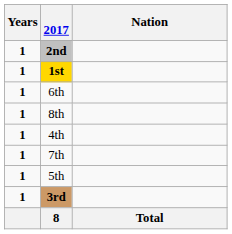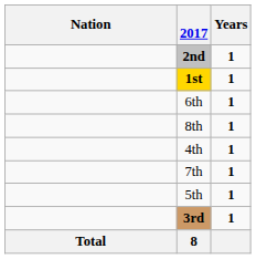 <table class="wikitable" style="text-align:center; font-size:90%">
 <tr>
+<th width=170>Nation</th>
+<th><br><a href='#'>2017</a></th>
 <th>Years</th>
-<th><br><a href='#'>2017</a></th>
-<th width=170>Nation</th>
 </tr>
 <tr>
+<td align=left></td>
+<td bgcolor=silver><strong>2nd</strong></td>
 <td><strong>1</strong></td>
-<td bgcolor=silver><strong>2nd</strong></td>
-<td align=left></td>
 </tr>
 <tr>
+<td align=left></td>
+<td bgcolor=gold><strong>1st</strong></td>
 <td><strong>1</strong></td>
-<td bgcolor=gold><strong>1st</strong></td>
-<td align=left></td>
 </tr>
 <tr>
+<td align=left></td>
+<td>6th</td>
 <td><strong>1</strong></td>
-<td>6th</td>
-<td align=left></td>
 </tr>
 <tr>
+<td align=left></td>
+<td>8th</td>
 <td><strong>1</strong></td>
-<td>8th</td>
-<td align=left></td>
 </tr>
 <tr>
+<td align=left></td>
+<td>4th</td>
 <td><strong>1</strong></td>
-<td>4th</td>
-<td align=left></td>
 </tr>
 <tr>
+<td align=left></td>
+<td>7th</td>
 <td><strong>1</strong></td>
-<td>7th</td>
-<td align=left></td>
 </tr>
 <tr>
+<td align=left></td>
+<td>5th</td>
 <td><strong>1</strong></td>
-<td>5th</td>
-<td align=left></td>
 </tr>
 <tr>
+<td align=left></td>
+<td bgcolor=#cc9966><strong>3rd</strong></td>
 <td><strong>1</strong></td>
-<td bgcolor=#cc9966><strong>3rd</strong></td>
-<td align=left></td>
 </tr>
 <tr>
+<th>Total</th>
+<th>8</th>
 <th></th>
-<th>8</th>
-<th>Total</th>
 </tr>
 </table>
